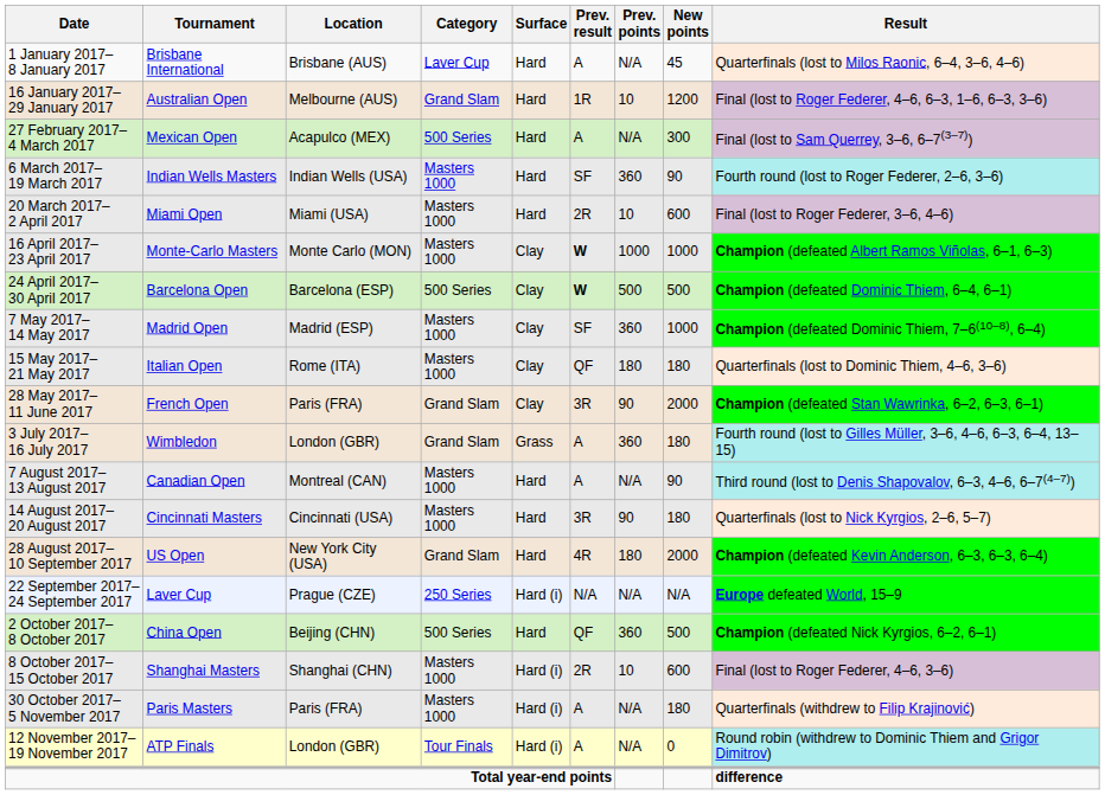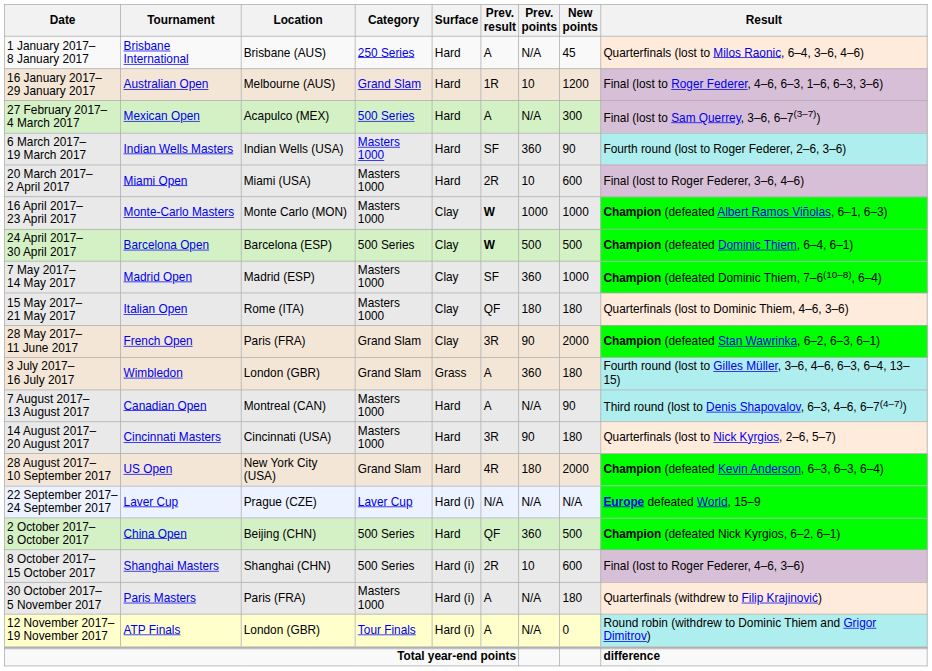 <table class="wikitable" style="text-align:left">
 <tr>
 <th style="width:150px">Date</th>
 <th>Tournament</th>
 <th>Location</th>
 <th>Category</th>
 <th>Surface</th>
 <th>Prev.<br>result</th>
 <th>Prev.<br>points</th>
 <th>New<br>points</th>
 <th>Result</th>
 </tr>
 <tr>
 <td>1 January 2017–<br>8 January 2017</td>
 <td><a href='#'>Brisbane International</a></td>
 <td>Brisbane (AUS)</td>
-<td><a href='#'>Laver Cup</a></td>
+<td><a href='#'>250 Series</a></td>
 <td>Hard</td>
 <td>A</td>
 <td>N/A</td>
 <td>45</td>
 <td style="background:#ffebdc;">Quarterfinals (lost to <a href='#'>Milos Raonic</a>, 6–4, 3–6, 4–6)</td>
 </tr>
 <tr style="background:#F3E6D7;">
 <td>16 January 2017–<br>29 January 2017</td>
 <td><a href='#'>Australian Open</a></td>
 <td>Melbourne (AUS)</td>
 <td><a href='#'>Grand Slam</a></td>
 <td>Hard</td>
 <td>1R</td>
 <td>10</td>
 <td>1200</td>
 <td style="background:thistle;">Final (lost to <a href='#'>Roger Federer</a>, 4–6, 6–3, 1–6, 6–3, 3–6)</td>
 </tr>
 <tr style="background:#D4F1C5;">
 <td>27 February 2017–<br>4 March 2017</td>
 <td><a href='#'>Mexican Open</a></td>
 <td>Acapulco (MEX)</td>
 <td><a href='#'>500 Series</a></td>
 <td>Hard</td>
 <td>A</td>
 <td>N/A</td>
 <td>300</td>
 <td style="background:thistle;">Final (lost to <a href='#'>Sam Querrey</a>, 3–6, 6–7<sup>(3–7)</sup>)</td>
 </tr>
 <tr style="background:#E9E9E9;">
 <td>6 March 2017–<br>19 March 2017</td>
 <td><a href='#'>Indian Wells Masters</a></td>
 <td>Indian Wells (USA)</td>
 <td><a href='#'>Masters 1000</a></td>
 <td>Hard</td>
 <td>SF</td>
 <td>360</td>
 <td>90</td>
 <td style="background:#AFEEEE;">Fourth round (lost to Roger Federer, 2–6, 3–6)</td>
 </tr>
 <tr style="background:#E9E9E9;">
 <td>20 March 2017–<br>2 April 2017</td>
 <td><a href='#'>Miami Open</a></td>
 <td>Miami (USA)</td>
 <td>Masters 1000</td>
 <td>Hard</td>
 <td>2R</td>
 <td>10</td>
 <td>600</td>
 <td style="background:thistle;">Final (lost to Roger Federer, 3–6, 4–6)</td>
 </tr>
 <tr style="background:#E9E9E9;">
 <td>16 April 2017–<br>23 April 2017</td>
 <td><a href='#'>Monte-Carlo Masters</a></td>
 <td>Monte Carlo (MON)</td>
 <td>Masters 1000</td>
 <td>Clay</td>
 <td><strong>W</strong></td>
 <td>1000</td>
 <td>1000</td>
 <td style="background:lime;"><strong>Champion</strong> (defeated <a href='#'>Albert Ramos Viñolas</a>, 6–1, 6–3)</td>
 </tr>
 <tr style="background:#D4F1C5;">
 <td>24 April 2017–<br>30 April 2017</td>
 <td><a href='#'>Barcelona Open</a></td>
 <td>Barcelona (ESP)</td>
 <td>500 Series</td>
 <td>Clay</td>
 <td><strong>W</strong></td>
 <td>500</td>
 <td>500</td>
 <td style="background:lime;"><strong>Champion</strong> (defeated <a href='#'>Dominic Thiem</a>, 6–4, 6–1)</td>
 </tr>
 <tr style="background:#E9E9E9;">
 <td>7 May 2017–<br>14 May 2017</td>
 <td><a href='#'>Madrid Open</a></td>
 <td>Madrid (ESP)</td>
 <td>Masters 1000</td>
 <td>Clay</td>
 <td>SF</td>
 <td>360</td>
 <td>1000</td>
 <td style="background:lime;"><strong>Champion</strong> (defeated Dominic Thiem, 7–6<sup>(10–8)</sup>, 6–4)</td>
 </tr>
 <tr style="background:#E9E9E9;">
 <td>15 May 2017–<br>21 May 2017</td>
 <td><a href='#'>Italian Open</a></td>
 <td>Rome (ITA)</td>
 <td>Masters 1000</td>
 <td>Clay</td>
 <td>QF</td>
 <td>180</td>
 <td>180</td>
 <td style="background:#ffebdc;">Quarterfinals (lost to Dominic Thiem, 4–6, 3–6)</td>
 </tr>
 <tr style="background:#F3E6D7;">
 <td>28 May 2017–<br>11 June 2017</td>
 <td><a href='#'>French Open</a></td>
 <td>Paris (FRA)</td>
 <td>Grand Slam</td>
 <td>Clay</td>
 <td>3R</td>
 <td>90</td>
 <td>2000</td>
 <td style="background:lime;"><strong>Champion</strong> (defeated <a href='#'>Stan Wawrinka</a>, 6–2, 6–3, 6–1)</td>
 </tr>
 <tr style="background:#F3E6D7;">
 <td>3 July 2017–<br>16 July 2017</td>
 <td><a href='#'>Wimbledon</a></td>
 <td>London (GBR)</td>
 <td>Grand Slam</td>
 <td>Grass</td>
 <td>A</td>
 <td>360</td>
 <td>180</td>
 <td style="background:#AFEEEE;">Fourth round (lost to <a href='#'>Gilles Müller</a>, 3–6, 4–6, 6–3, 6–4, 13–15)</td>
 </tr>
 <tr style="background:#E9E9E9;">
 <td>7 August 2017–<br>13 August 2017</td>
 <td><a href='#'>Canadian Open</a></td>
 <td>Montreal (CAN)</td>
 <td>Masters 1000</td>
 <td>Hard</td>
 <td>A</td>
 <td>N/A</td>
 <td>90</td>
 <td style="background:#AFEEEE;">Third round (lost to <a href='#'>Denis Shapovalov</a>, 6–3, 4–6, 6–7<sup>(4–7)</sup>)</td>
 </tr>
 <tr style="background:#E9E9E9;">
 <td>14 August 2017–<br>20 August 2017</td>
 <td><a href='#'>Cincinnati Masters</a></td>
 <td>Cincinnati (USA)</td>
 <td>Masters 1000</td>
 <td>Hard</td>
 <td>3R</td>
 <td>90</td>
 <td>180</td>
 <td style="background:#ffebdc;">Quarterfinals (lost to <a href='#'>Nick Kyrgios</a>, 2–6, 5–7)</td>
 </tr>
 <tr style="background:#F3E6D7;">
 <td>28 August 2017–<br>10 September 2017</td>
 <td><a href='#'>US Open</a></td>
 <td>New York City (USA)</td>
 <td>Grand Slam</td>
 <td>Hard</td>
 <td>4R</td>
 <td>180</td>
 <td>2000</td>
 <td style="background:lime;"><strong>Champion</strong> (defeated <a href='#'>Kevin Anderson</a>, 6–3, 6–3, 6–4)</td>
 </tr>
 <tr style="background:#ECF2FF;">
 <td>22 September 2017–<br>24 September 2017</td>
 <td><a href='#'>Laver Cup</a></td>
 <td>Prague (CZE)</td>
-<td><a href='#'>250 Series</a></td>
+<td><a href='#'>Laver Cup</a></td>
 <td>Hard (i)</td>
 <td>N/A</td>
 <td>N/A</td>
 <td>N/A</td>
 <td style="background:lime;"><strong> <a href='#'>Europe</a></strong> defeated  <a href='#'>World</a>, 15–9</td>
 </tr>
 <tr style="background:#D4F1C5;">
 <td>2 October 2017–<br>8 October 2017</td>
 <td><a href='#'>China Open</a></td>
 <td>Beijing (CHN)</td>
 <td>500 Series</td>
 <td>Hard</td>
 <td>QF</td>
 <td>360</td>
 <td>500</td>
 <td style="background:lime;"><strong>Champion</strong> (defeated Nick Kyrgios, 6–2, 6–1)</td>
 </tr>
 <tr style="background:#E9E9E9;">
 <td>8 October 2017–<br>15 October 2017</td>
 <td><a href='#'>Shanghai Masters</a></td>
 <td>Shanghai (CHN)</td>
-<td>Masters 1000</td>
+<td>500 Series</td>
 <td>Hard (i)</td>
 <td>2R</td>
 <td>10</td>
 <td>600</td>
 <td style="background:thistle;">Final (lost to Roger Federer, 4–6, 3–6)</td>
 </tr>
 <tr style="background:#E9E9E9;">
 <td>30 October 2017–<br>5 November 2017</td>
 <td><a href='#'>Paris Masters</a></td>
 <td>Paris (FRA)</td>
 <td>Masters 1000</td>
 <td>Hard (i)</td>
 <td>A</td>
 <td>N/A</td>
 <td>180</td>
 <td style="background:#ffebdc;">Quarterfinals (withdrew to <a href='#'>Filip Krajinović</a>)</td>
 </tr>
 <tr style="background:#FFFFCC;">
 <td>12 November 2017–<br>19 November 2017</td>
 <td><a href='#'>ATP Finals</a></td>
 <td>London (GBR)</td>
 <td><a href='#'>Tour Finals</a></td>
 <td>Hard (i)</td>
 <td>A</td>
 <td>N/A</td>
 <td>0</td>
 <td style="background:#AFEEEE;">Round robin (withdrew to Dominic Thiem and <a href='#'>Grigor Dimitrov</a>)</td>
 </tr>
 <tr style="border-top:4px solid silver;">
 </tr>
 <tr>
 <td colspan=6 align=right><strong>Total year-end points</strong></td>
 <td></td>
 <td></td>
 <td>  <strong>difference</strong></td>
 </tr>
 </table>
